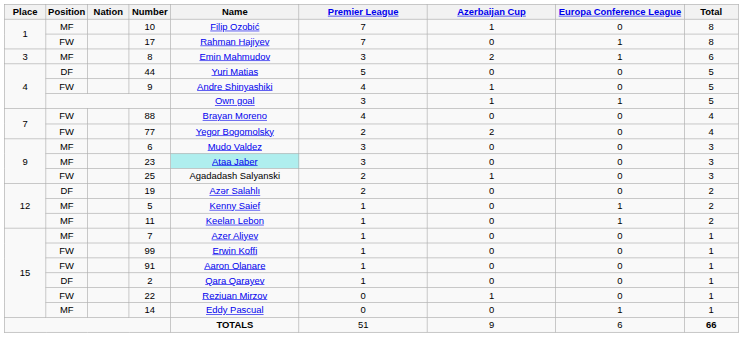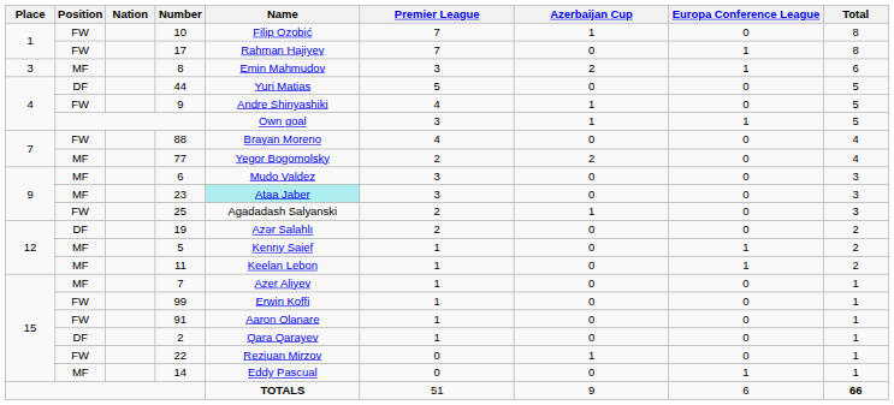 <table class="wikitable" style="font-size: 95%; text-align: center;">
 <tr>
 <th width=60>Place</th>
 <th width=60>Position</th>
 <th width=60>Nation</th>
 <th width=60>Number</th>
 <th width=200>Name</th>
 <th width=200><a href='#'>Premier League</a></th>
 <th width=200><a href='#'>Azerbaijan Cup</a></th>
 <th width=200><a href='#'>Europa Conference League</a></th>
 <th width=80><strong>Total</strong></th>
 </tr>
 <tr>
 <td rowspan="2">1</td>
-<td>MF</td>
+<td>FW</td>
 <td></td>
 <td>10</td>
 <td><a href='#'>Filip Ozobić</a></td>
 <td>7</td>
 <td>1</td>
 <td>0</td>
 <td>8</td>
 </tr>
 <tr>
 <td>FW</td>
 <td></td>
 <td>17</td>
 <td><a href='#'>Rahman Hajiyev</a></td>
 <td>7</td>
 <td>0</td>
 <td>1</td>
 <td>8</td>
 </tr>
 <tr>
 <td>3</td>
 <td>MF</td>
 <td></td>
 <td>8</td>
 <td><a href='#'>Emin Mahmudov</a></td>
 <td>3</td>
 <td>2</td>
 <td>1</td>
 <td>6</td>
 </tr>
 <tr>
 <td rowspan="3">4</td>
 <td>DF</td>
 <td></td>
 <td>44</td>
 <td><a href='#'>Yuri Matias</a></td>
 <td>5</td>
 <td>0</td>
 <td>0</td>
 <td>5</td>
 </tr>
 <tr>
 <td>FW</td>
 <td></td>
 <td>9</td>
 <td><a href='#'>Andre Shinyashiki</a></td>
 <td>4</td>
 <td>1</td>
 <td>0</td>
 <td>5</td>
 </tr>
 <tr>
 <td colspan="3"></td>
 <td><a href='#'>Own goal</a></td>
 <td>3</td>
 <td>1</td>
 <td>1</td>
 <td>5</td>
 </tr>
 <tr>
 <td rowspan="2">7</td>
 <td>FW</td>
 <td></td>
 <td>88</td>
 <td><a href='#'>Brayan Moreno</a></td>
 <td>4</td>
 <td>0</td>
 <td>0</td>
 <td>4</td>
 </tr>
 <tr>
-<td>FW</td>
+<td>MF</td>
 <td></td>
 <td>77</td>
 <td><a href='#'>Yegor Bogomolsky</a></td>
 <td>2</td>
 <td>2</td>
 <td>0</td>
 <td>4</td>
 </tr>
 <tr>
 <td rowspan="3">9</td>
 <td>MF</td>
 <td></td>
 <td>6</td>
 <td><a href='#'>Mudo Valdez</a></td>
 <td>3</td>
 <td>0</td>
 <td>0</td>
 <td>3</td>
 </tr>
 <tr>
 <td>MF</td>
 <td></td>
 <td>23</td>
 <td style="background: paleturquoise;"><a href='#'>Ataa Jaber</a></td>
 <td>3</td>
 <td>0</td>
 <td>0</td>
 <td>3</td>
 </tr>
 <tr>
 <td>FW</td>
 <td></td>
 <td>25</td>
 <td>Agadadash Salyanski</td>
 <td>2</td>
 <td>1</td>
 <td>0</td>
 <td>3</td>
 </tr>
 <tr>
 <td rowspan="3">12</td>
 <td>DF</td>
 <td></td>
 <td>19</td>
 <td><a href='#'>Azər Salahlı</a></td>
 <td>2</td>
 <td>0</td>
 <td>0</td>
 <td>2</td>
 </tr>
 <tr>
 <td>MF</td>
 <td></td>
 <td>5</td>
 <td><a href='#'>Kenny Saief</a></td>
 <td>1</td>
 <td>0</td>
 <td>1</td>
 <td>2</td>
 </tr>
 <tr>
 <td>MF</td>
 <td></td>
 <td>11</td>
 <td><a href='#'>Keelan Lebon</a></td>
 <td>1</td>
 <td>0</td>
 <td>1</td>
 <td>2</td>
 </tr>
 <tr>
 <td rowspan="6">15</td>
 <td>MF</td>
 <td></td>
 <td>7</td>
 <td><a href='#'>Azer Aliyev</a></td>
 <td>1</td>
 <td>0</td>
 <td>0</td>
 <td>1</td>
 </tr>
 <tr>
 <td>FW</td>
 <td></td>
 <td>99</td>
 <td><a href='#'>Erwin Koffi</a></td>
 <td>1</td>
 <td>0</td>
 <td>0</td>
 <td>1</td>
 </tr>
 <tr>
 <td>FW</td>
 <td></td>
 <td>91</td>
 <td><a href='#'>Aaron Olanare</a></td>
 <td>1</td>
 <td>0</td>
 <td>0</td>
 <td>1</td>
 </tr>
 <tr>
 <td>DF</td>
 <td></td>
 <td>2</td>
 <td><a href='#'>Qara Qarayev</a></td>
 <td>1</td>
 <td>0</td>
 <td>0</td>
 <td>1</td>
 </tr>
 <tr>
 <td>FW</td>
 <td></td>
 <td>22</td>
 <td><a href='#'>Reziuan Mirzov</a></td>
 <td>0</td>
 <td>1</td>
 <td>0</td>
 <td>1</td>
 </tr>
 <tr>
 <td>MF</td>
 <td></td>
 <td>14</td>
 <td><a href='#'>Eddy Pascual</a></td>
 <td>0</td>
 <td>0</td>
 <td>1</td>
 <td>1</td>
 </tr>
 <tr>
 <td colspan="4"></td>
 <td><strong>TOTALS</strong></td>
 <td>51</td>
 <td>9</td>
 <td>6</td>
 <td><strong>66</strong></td>
 </tr>
 </table>
